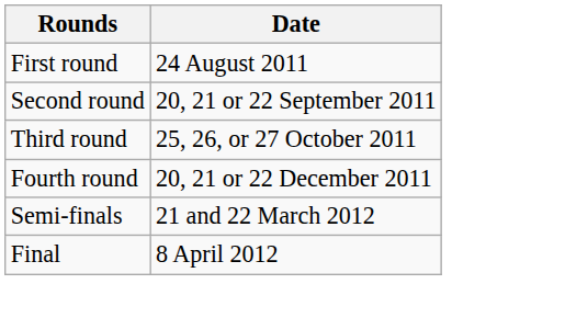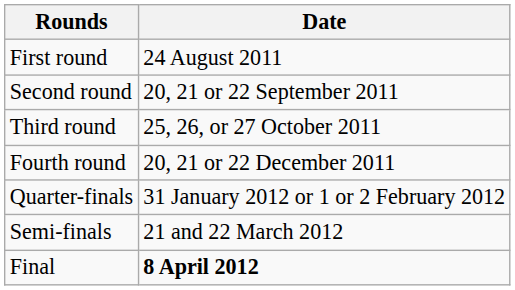 <table class="wikitable">
 <tr>
 <th>Rounds</th>
 <th>Date</th>
 </tr>
 <tr>
 <td>First round</td>
 <td>24 August 2011</td>
 </tr>
 <tr>
 <td>Second round</td>
 <td>20, 21 or 22 September 2011</td>
 </tr>
 <tr>
 <td>Third round</td>
 <td>25, 26, or 27 October 2011</td>
 </tr>
 <tr>
 <td>Fourth round</td>
 <td>20, 21 or 22 December 2011</td>
 </tr>
 <tr>
+<td>Quarter-finals</td>
+<td>31 January 2012 or 1 or 2 February 2012</td>
+</tr>
+<tr>
 <td>Semi-finals</td>
 <td>21 and 22 March 2012</td>
 </tr>
 <tr>
 <td>Final</td>
-<td>8 April 2012</td>
+<td><strong>8 April 2012</strong></td>
 </tr>
 </table>
